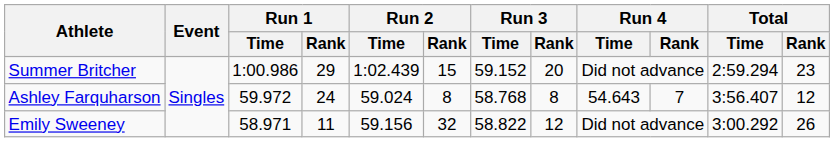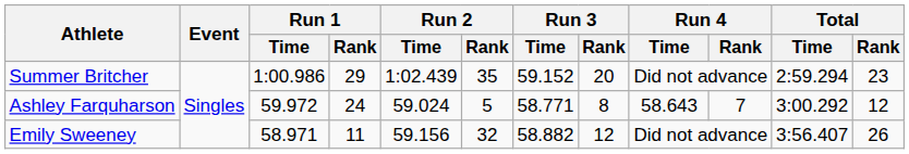 <table class=wikitable style=font-size:90%;text-align:center>
 <tr>
 <th rowspan=2>Athlete</th>
 <th rowspan=2>Event</th>
 <th colspan=2>Run 1</th>
 <th colspan=2>Run 2</th>
 <th colspan=2>Run 3</th>
 <th colspan=2>Run 4</th>
 <th colspan=2>Total</th>
 </tr>
 <tr style=font-size:95%>
 <th>Time</th>
 <th>Rank</th>
 <th>Time</th>
 <th>Rank</th>
 <th>Time</th>
 <th>Rank</th>
 <th>Time</th>
 <th>Rank</th>
 <th>Time</th>
 <th>Rank</th>
 </tr>
 <tr>
 <td align=left><a href='#'>Summer Britcher</a></td>
 <td align=left rowspan=3><a href='#'>Singles</a></td>
 <td>1:00.986</td>
 <td>29</td>
 <td>1:02.439</td>
-<td>15</td>
+<td>35</td>
 <td>59.152</td>
 <td>20</td>
 <td colspan=2>Did not advance</td>
 <td>2:59.294</td>
 <td>23</td>
 </tr>
 <tr>
 <td align=left><a href='#'>Ashley Farquharson</a></td>
 <td>59.972</td>
 <td>24</td>
 <td>59.024</td>
+<td>5</td>
+<td>58.771</td>
 <td>8</td>
-<td>58.768</td>
-<td>8</td>
-<td>54.643</td>
+<td>58.643</td>
 <td>7</td>
-<td>3:56.407</td>
+<td>3:00.292</td>
 <td>12</td>
 </tr>
 <tr>
 <td align=left><a href='#'>Emily Sweeney</a></td>
 <td>58.971</td>
 <td>11</td>
 <td>59.156</td>
 <td>32</td>
-<td>58.822</td>
+<td>58.882</td>
 <td>12</td>
 <td colspan=2>Did not advance</td>
-<td>3:00.292</td>
+<td>3:56.407</td>
 <td>26</td>
 </tr>
 </table>
